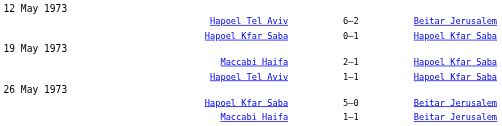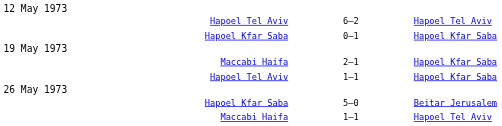 <table style="width:70%;" cellspacing="1">
 <tr>
 <th width=35%></th>
 <th width=15%></th>
 <th></th>
 </tr>
 <tr>
 <td>12 May 1973</td>
 </tr>
 <tr style=font-size:90%>
 <td align=right><a href='#'>Hapoel Tel Aviv</a></td>
 <td align=center>6–2</td>
-<td><a href='#'>Beitar Jerusalem</a></td>
+<td><a href='#'>Hapoel Tel Aviv</a></td>
 </tr>
 <tr>
 <td></td>
 </tr>
 <tr style=font-size:90%>
 <td align=right><a href='#'>Hapoel Kfar Saba</a></td>
 <td align=center>0–1</td>
 <td><a href='#'>Hapoel Kfar Saba</a></td>
 </tr>
 <tr>
 <td>19 May 1973</td>
 </tr>
 <tr style=font-size:90%>
 <td align=right><a href='#'>Maccabi Haifa</a></td>
 <td align=center>2–1</td>
 <td><a href='#'>Hapoel Kfar Saba</a></td>
 </tr>
 <tr>
 <td></td>
 </tr>
 <tr style=font-size:90%>
 <td align=right><a href='#'>Hapoel Tel Aviv</a></td>
 <td align=center>1–1</td>
 <td><a href='#'>Hapoel Kfar Saba</a></td>
 </tr>
 <tr>
 <td>26 May 1973</td>
 </tr>
 <tr style=font-size:90%>
 <td align=right><a href='#'>Hapoel Kfar Saba</a></td>
 <td align=center>5–0</td>
 <td><a href='#'>Beitar Jerusalem</a></td>
 </tr>
 <tr>
 <td></td>
 </tr>
 <tr style=font-size:90%>
 <td align=right><a href='#'>Maccabi Haifa</a></td>
 <td align=center>1–1</td>
-<td><a href='#'>Beitar Jerusalem</a></td>
+<td><a href='#'>Hapoel Tel Aviv</a></td>
 </tr>
 </table>
